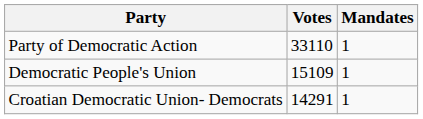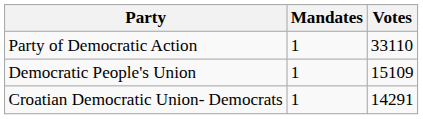 <table class="wikitable" style ="text-align: left">
 <tr>
 <th>Party</th>
+<th>Mandates</th>
 <th>Votes</th>
-<th>Mandates</th>
 </tr>
 <tr>
 <td>Party of Democratic Action</td>
+<td>1</td>
 <td>33110</td>
-<td>1</td>
 </tr>
 <tr>
 <td>Democratic People's Union</td>
+<td>1</td>
 <td>15109</td>
-<td>1</td>
 </tr>
 <tr>
 <td>Croatian Democratic Union- Democrats</td>
+<td>1</td>
 <td>14291</td>
-<td>1</td>
 </tr>
 </table>
